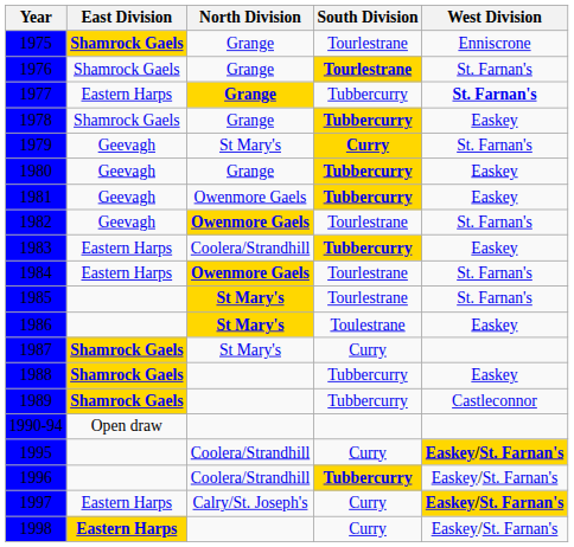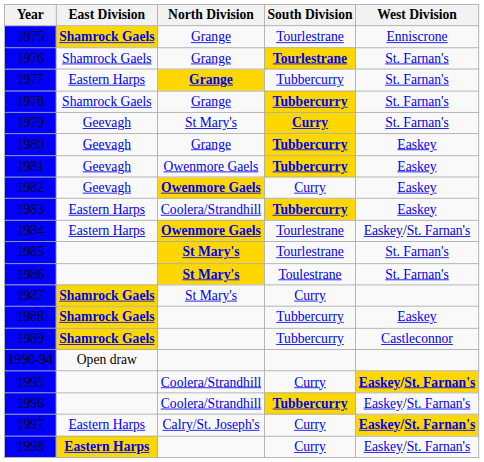 <table class="wikitable" style="text-align:center;">
 <tr style="background:white">
 <th>Year</th>
 <th>East Division</th>
 <th>North Division</th>
 <th>South Division</th>
 <th>West Division</th>
 </tr>
 <tr>
 <td bgcolor=blue><span> 1975</span></td>
 <td bgcolor=gold><strong><a href='#'>Shamrock Gaels</a></strong></td>
 <td><a href='#'>Grange</a></td>
 <td><a href='#'>Tourlestrane</a></td>
 <td><a href='#'>Enniscrone</a></td>
 </tr>
 <tr>
 <td bgcolor=blue><span> 1976</span></td>
 <td><a href='#'>Shamrock Gaels</a></td>
 <td><a href='#'>Grange</a></td>
 <td bgcolor=gold><strong><a href='#'>Tourlestrane</a></strong></td>
 <td><a href='#'>St. Farnan's</a></td>
 </tr>
 <tr>
 <td bgcolor=blue><span> 1977</span></td>
 <td><a href='#'>Eastern Harps</a></td>
 <td bgcolor=gold><strong><a href='#'>Grange</a></strong></td>
 <td><a href='#'>Tubbercurry</a></td>
-<td><strong><a href='#'>St. Farnan's</a></strong></td>
+<td><a href='#'>St. Farnan's</a></td>
 </tr>
 <tr>
 <td bgcolor=blue><span> 1978</span></td>
 <td><a href='#'>Shamrock Gaels</a></td>
 <td><a href='#'>Grange</a></td>
 <td bgcolor=gold><strong><a href='#'>Tubbercurry</a></strong></td>
-<td><a href='#'>Easkey</a></td>
+<td><a href='#'>St. Farnan's</a></td>
 </tr>
 <tr>
 <td bgcolor=blue><span> 1979</span></td>
 <td><a href='#'>Geevagh</a></td>
 <td><a href='#'>St Mary's</a></td>
 <td bgcolor=gold><strong><a href='#'>Curry</a></strong></td>
 <td><a href='#'>St. Farnan's</a></td>
 </tr>
 <tr>
 <td bgcolor=blue><span> 1980</span></td>
 <td><a href='#'>Geevagh</a></td>
 <td><a href='#'>Grange</a></td>
 <td bgcolor=gold><strong><a href='#'>Tubbercurry</a></strong></td>
 <td><a href='#'>Easkey</a></td>
 </tr>
 <tr>
 <td bgcolor=blue><span> 1981</span></td>
 <td><a href='#'>Geevagh</a></td>
 <td><a href='#'>Owenmore Gaels</a></td>
 <td bgcolor=gold><strong><a href='#'>Tubbercurry</a></strong></td>
 <td><a href='#'>Easkey</a></td>
 </tr>
 <tr>
 <td bgcolor=blue><span> 1982</span></td>
 <td><a href='#'>Geevagh</a></td>
 <td bgcolor=gold><strong><a href='#'>Owenmore Gaels</a></strong></td>
-<td><a href='#'>Tourlestrane</a></td>
-<td><a href='#'>St. Farnan's</a></td>
+<td><a href='#'>Curry</a></td>
+<td><a href='#'>Easkey</a></td>
 </tr>
 <tr>
 <td bgcolor=blue><span> 1983</span></td>
 <td><a href='#'>Eastern Harps</a></td>
 <td><a href='#'>Coolera/Strandhill</a></td>
 <td bgcolor=gold><strong><a href='#'>Tubbercurry</a></strong></td>
 <td><a href='#'>Easkey</a></td>
 </tr>
 <tr>
 <td bgcolor=blue><span> 1984</span></td>
 <td><a href='#'>Eastern Harps</a></td>
 <td bgcolor=gold><strong><a href='#'>Owenmore Gaels</a></strong></td>
 <td><a href='#'>Tourlestrane</a></td>
-<td><a href='#'>St. Farnan's</a></td>
+<td><a href='#'>Easkey</a>/<a href='#'>St. Farnan's</a></td>
 </tr>
 <tr>
 <td bgcolor=blue><span> 1985</span></td>
 <td></td>
 <td bgcolor=gold><strong><a href='#'>St Mary's</a></strong></td>
 <td><a href='#'>Tourlestrane</a></td>
 <td><a href='#'>St. Farnan's</a></td>
 </tr>
 <tr>
 <td bgcolor=blue><span> 1986</span></td>
 <td></td>
 <td bgcolor=gold><strong><a href='#'>St Mary's</a></strong></td>
 <td><a href='#'>Toulestrane</a></td>
-<td><a href='#'>Easkey</a></td>
+<td><a href='#'>St. Farnan's</a></td>
 </tr>
 <tr>
 <td bgcolor=blue><span> 1987</span></td>
 <td bgcolor=gold><strong><a href='#'>Shamrock Gaels</a></strong></td>
 <td><a href='#'>St Mary's</a></td>
 <td><a href='#'>Curry</a></td>
 <td></td>
 </tr>
 <tr>
 <td bgcolor=blue><span> 1988</span></td>
 <td bgcolor=gold><strong><a href='#'>Shamrock Gaels</a></strong></td>
 <td></td>
 <td><a href='#'>Tubbercurry</a></td>
 <td><a href='#'>Easkey</a></td>
 </tr>
 <tr>
 <td bgcolor=blue><span> 1989</span></td>
 <td bgcolor=gold><strong><a href='#'>Shamrock Gaels</a></strong></td>
 <td></td>
 <td><a href='#'>Tubbercurry</a></td>
 <td><a href='#'>Castleconnor</a></td>
 </tr>
 <tr>
 <td bgcolor=blue><span> 1990-94</span></td>
 <td>Open draw</td>
 <td></td>
 <td></td>
 <td></td>
 </tr>
 <tr>
 <td bgcolor=blue><span> 1995</span></td>
 <td></td>
 <td><a href='#'>Coolera/Strandhill</a></td>
 <td><a href='#'>Curry</a></td>
 <td bgcolor=gold><strong><a href='#'>Easkey</a>/<a href='#'>St. Farnan's</a></strong></td>
 </tr>
 <tr>
 <td bgcolor=blue><span> 1996</span></td>
 <td></td>
 <td><a href='#'>Coolera/Strandhill</a></td>
 <td bgcolor=gold><strong><a href='#'>Tubbercurry</a></strong></td>
 <td><a href='#'>Easkey</a>/<a href='#'>St. Farnan's</a></td>
 </tr>
 <tr>
 <td bgcolor=blue><span> 1997</span></td>
 <td><a href='#'>Eastern Harps</a></td>
 <td><a href='#'>Calry/St. Joseph's</a></td>
 <td><a href='#'>Curry</a></td>
 <td bgcolor=gold><strong><a href='#'>Easkey</a>/<a href='#'>St. Farnan's</a></strong></td>
 </tr>
 <tr>
 <td bgcolor=blue><span> 1998</span></td>
 <td bgcolor=gold><strong><a href='#'>Eastern Harps</a></strong></td>
 <td></td>
 <td><a href='#'>Curry</a></td>
 <td><a href='#'>Easkey</a>/<a href='#'>St. Farnan's</a></td>
 </tr>
 </table>
